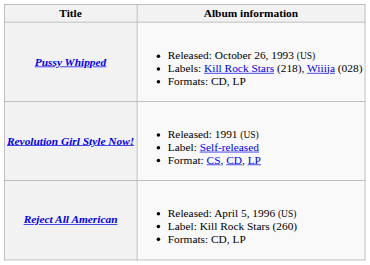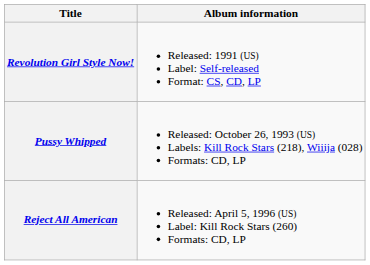 <table class="wikitable plainrowheaders" style="text-align:left">
 <tr>
 <th scope="col">Title</th>
 <th scope="col">Album information</th>
 </tr>
 <tr>
+<th scope="row"><em><a href='#'>Revolution Girl Style Now!</a></em></th>
+<td><br><ul><li>Released: 1991 <small>(US)</small></li><li>Label: <a href='#'>Self-released</a></li><li>Format: <a href='#'>CS</a>, <a href='#'>CD</a>, <a href='#'>LP</a></li></ul></td>
+</tr>
+<tr>
 <th scope="row"><em><a href='#'>Pussy Whipped</a></em></th>
 <td><br><ul><li>Released: October 26, 1993 <small>(US)</small></li><li>Labels: <a href='#'>Kill Rock Stars</a> (218), <a href='#'>Wiiija</a> (028)</li><li>Formats: CD, LP</li></ul></td>
-</tr>
-<tr>
-<th scope="row"><em><a href='#'>Revolution Girl Style Now!</a></em></th>
-<td><br><ul><li>Released: 1991 <small>(US)</small></li><li>Label: <a href='#'>Self-released</a></li><li>Format: <a href='#'>CS</a>, <a href='#'>CD</a>, <a href='#'>LP</a></li></ul></td>
 </tr>
 <tr>
 <th scope="row"><em><a href='#'>Reject All American</a></em></th>
 <td><br><ul><li>Released: April 5, 1996 <small>(US)</small></li><li>Label: Kill Rock Stars (260)</li><li>Formats: CD, LP</li></ul></td>
 </tr>
 </table>
